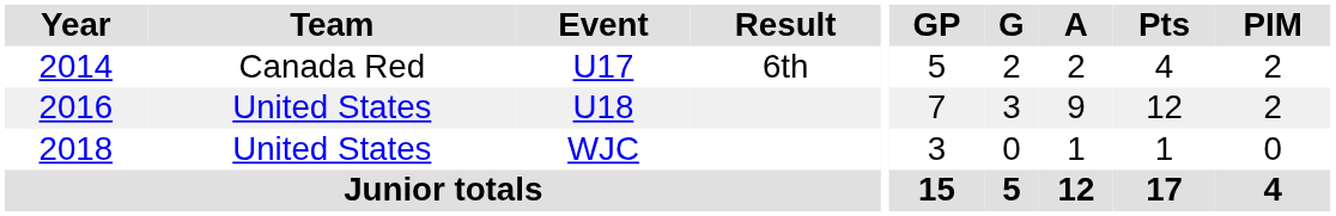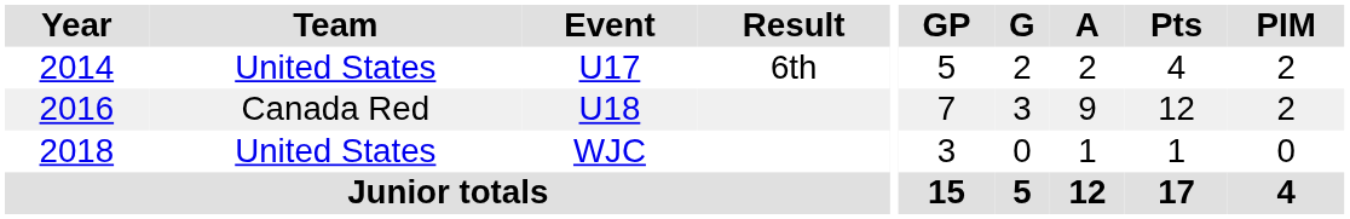 <table border="0" cellpadding="1" cellspacing="0" ID="Table3" style="text-align:center; width:40em">
 <tr ALIGN="center" bgcolor="#e0e0e0">
 <th>Year</th>
 <th>Team</th>
 <th>Event</th>
 <th>Result</th>
 <th rowspan="99" bgcolor="#ffffff"></th>
 <th>GP</th>
 <th>G</th>
 <th>A</th>
 <th>Pts</th>
 <th>PIM</th>
 </tr>
 <tr>
 <td><a href='#'>2014</a></td>
-<td>Canada Red</td>
+<td><a href='#'>United States</a></td>
 <td><a href='#'>U17</a></td>
 <td>6th</td>
 <td>5</td>
 <td>2</td>
 <td>2</td>
 <td>4</td>
 <td>2</td>
 </tr>
 <tr bgcolor="#f0f0f0">
 <td><a href='#'>2016</a></td>
-<td><a href='#'>United States</a></td>
+<td>Canada Red</td>
 <td><a href='#'>U18</a></td>
 <td></td>
 <td>7</td>
 <td>3</td>
 <td>9</td>
 <td>12</td>
 <td>2</td>
 </tr>
 <tr>
 <td><a href='#'>2018</a></td>
 <td><a href='#'>United States</a></td>
 <td><a href='#'>WJC</a></td>
 <td></td>
 <td>3</td>
 <td>0</td>
 <td>1</td>
 <td>1</td>
 <td>0</td>
 </tr>
 <tr bgcolor="#e0e0e0">
 <th colspan="4">Junior totals</th>
 <td><strong>15</strong></td>
 <td><strong>5</strong></td>
 <td><strong>12</strong></td>
 <td><strong>17</strong></td>
 <td><strong>4</strong></td>
 </tr>
 </table>
